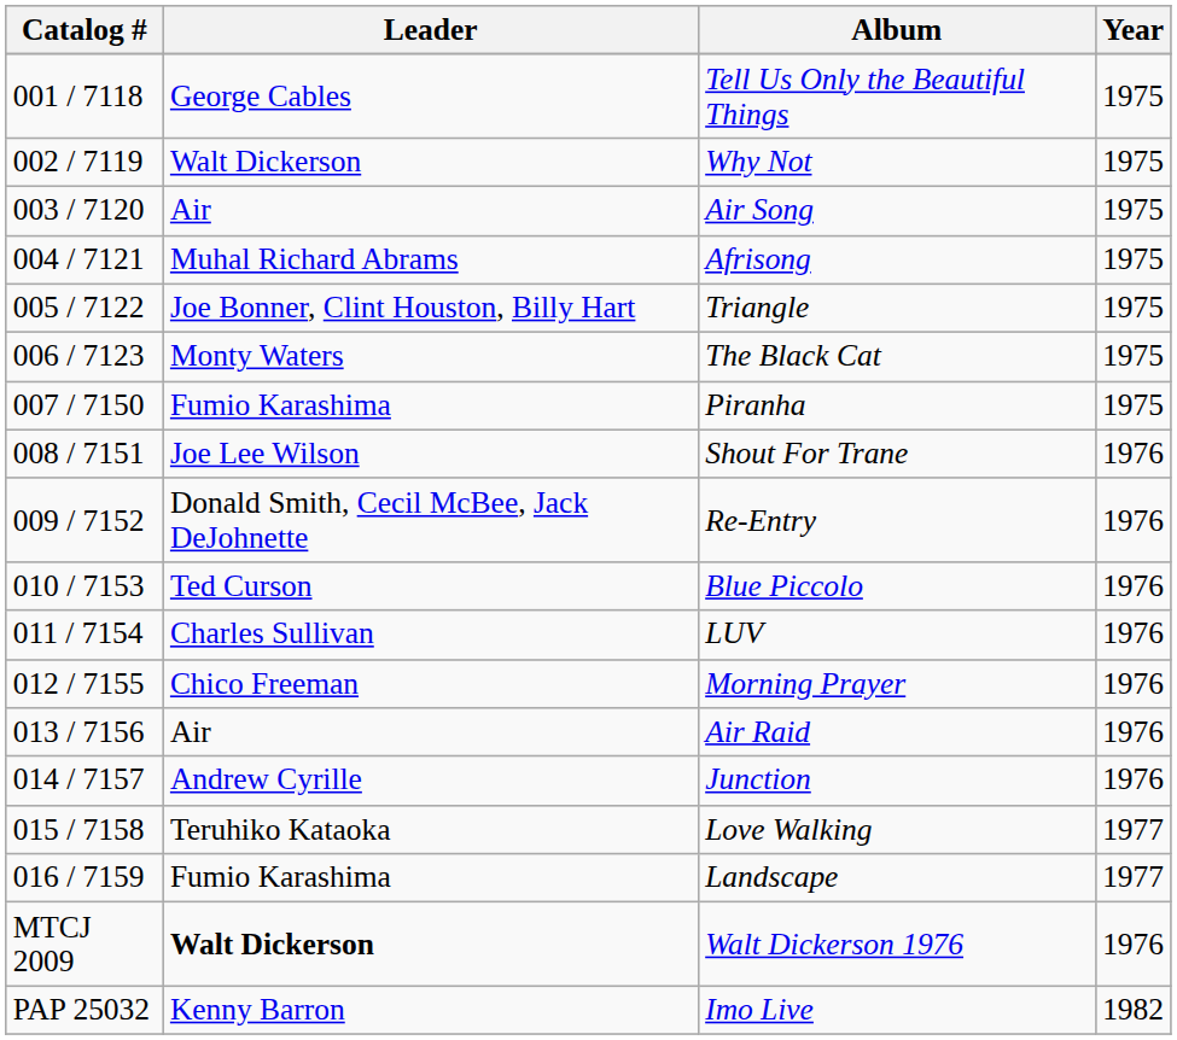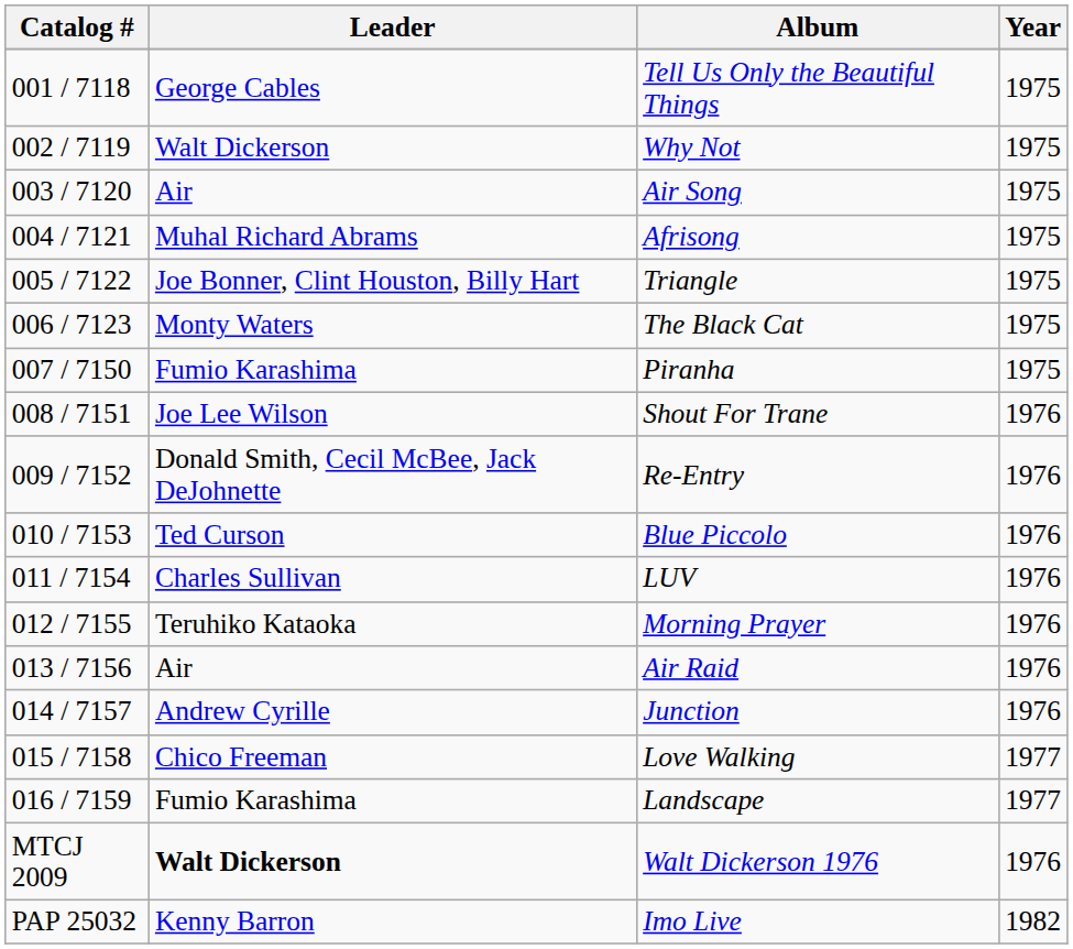 <table class="wikitable sortable">
 <tr>
 <th>Catalog #</th>
 <th>Leader</th>
 <th>Album</th>
 <th>Year</th>
 </tr>
 <tr>
 </tr>
 <tr>
 <td>001 / 7118</td>
 <td><a href='#'>George Cables</a></td>
 <td><em><a href='#'>Tell Us Only the Beautiful Things</a></em></td>
 <td>1975</td>
 </tr>
 <tr>
 <td>002 / 7119</td>
 <td><a href='#'>Walt Dickerson</a></td>
 <td><em><a href='#'>Why Not</a></em></td>
 <td>1975</td>
 </tr>
 <tr>
 <td>003 / 7120</td>
 <td><a href='#'>Air</a></td>
 <td><em><a href='#'>Air Song</a></em></td>
 <td>1975</td>
 </tr>
 <tr>
 <td>004 / 7121</td>
 <td><a href='#'>Muhal Richard Abrams</a></td>
 <td><em><a href='#'>Afrisong</a></em></td>
 <td>1975</td>
 </tr>
 <tr>
 <td>005 / 7122</td>
 <td><a href='#'>Joe Bonner</a>, <a href='#'>Clint Houston</a>, <a href='#'>Billy Hart</a></td>
 <td><em>Triangle</em></td>
 <td>1975</td>
 </tr>
 <tr>
 <td>006 / 7123</td>
 <td><a href='#'>Monty Waters</a></td>
 <td><em>The Black Cat</em></td>
 <td>1975</td>
 </tr>
 <tr>
 <td>007 / 7150</td>
 <td><a href='#'>Fumio Karashima</a></td>
 <td><em>Piranha</em></td>
 <td>1975</td>
 </tr>
 <tr>
 <td>008 / 7151</td>
 <td><a href='#'>Joe Lee Wilson</a></td>
 <td><em>Shout For Trane</em></td>
 <td>1976</td>
 </tr>
 <tr>
 <td>009 / 7152</td>
 <td>Donald Smith, <a href='#'>Cecil McBee</a>, <a href='#'>Jack DeJohnette</a></td>
 <td><em>Re-Entry</em></td>
 <td>1976</td>
 </tr>
 <tr>
 <td>010 / 7153</td>
 <td><a href='#'>Ted Curson</a></td>
 <td><em><a href='#'>Blue Piccolo</a></em></td>
 <td>1976</td>
 </tr>
 <tr>
 <td>011 / 7154</td>
 <td><a href='#'>Charles Sullivan</a></td>
 <td><em>LUV</em></td>
 <td>1976</td>
 </tr>
 <tr>
 <td>012 / 7155</td>
-<td><a href='#'>Chico Freeman</a></td>
+<td>Teruhiko Kataoka</td>
 <td><em><a href='#'>Morning Prayer</a></em></td>
 <td>1976</td>
 </tr>
 <tr>
 <td>013 / 7156</td>
 <td>Air</td>
 <td><em><a href='#'>Air Raid</a></em></td>
 <td>1976</td>
 </tr>
 <tr>
 <td>014 / 7157</td>
 <td><a href='#'>Andrew Cyrille</a></td>
 <td><em><a href='#'>Junction</a></em></td>
 <td>1976</td>
 </tr>
 <tr>
 <td>015 / 7158</td>
-<td>Teruhiko Kataoka</td>
+<td><a href='#'>Chico Freeman</a></td>
 <td><em>Love Walking</em></td>
 <td>1977</td>
 </tr>
 <tr>
 <td>016 / 7159</td>
 <td>Fumio Karashima</td>
 <td><em>Landscape</em></td>
 <td>1977</td>
 </tr>
 <tr>
 <td>MTCJ 2009</td>
 <td><strong>Walt Dickerson</strong></td>
 <td><em><a href='#'>Walt Dickerson 1976</a></em></td>
 <td>1976</td>
 </tr>
 <tr>
 <td>PAP 25032</td>
 <td><a href='#'>Kenny Barron</a></td>
 <td><em><a href='#'>Imo Live</a></em></td>
 <td>1982</td>
 </tr>
 </table>
